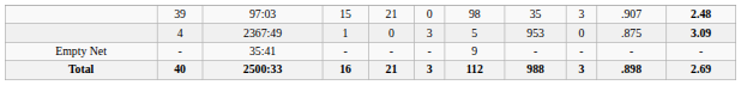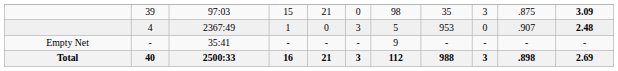 <table class="wikitable sortable" width ="1000">
 <tr align="center">
 </tr>
 <tr align="center" bgcolor="">
 <td></td>
 <td>39</td>
 <td>97:03</td>
 <td>15</td>
 <td>21</td>
 <td>0</td>
 <td>98</td>
 <td>35</td>
 <td>3</td>
-<td>.907</td>
-<td><strong>2.48</strong></td>
+<td>.875</td>
+<td><strong>3.09</strong></td>
 </tr>
 <tr align="center" bgcolor="f0f0f0">
 <td></td>
 <td>4</td>
 <td>2367:49</td>
 <td>1</td>
 <td>0</td>
 <td>3</td>
 <td>5</td>
 <td>953</td>
 <td>0</td>
-<td>.875</td>
-<td><strong>3.09</strong></td>
+<td>.907</td>
+<td><strong>2.48</strong></td>
 </tr>
 <tr align="center" bgcolor="">
 <td>Empty Net</td>
 <td>-</td>
 <td>35:41</td>
 <td>-</td>
 <td>-</td>
 <td>-</td>
 <td>9</td>
 <td>-</td>
 <td>-</td>
 <td>-</td>
 <td>-</td>
 </tr>
 <tr>
 <th>Total</th>
 <th>40</th>
 <th>2500:33</th>
 <th>16</th>
 <th>21</th>
 <th>3</th>
 <th>112</th>
 <th>988</th>
 <th>3</th>
 <th>.898</th>
 <th>2.69</th>
 </tr>
 </table>
